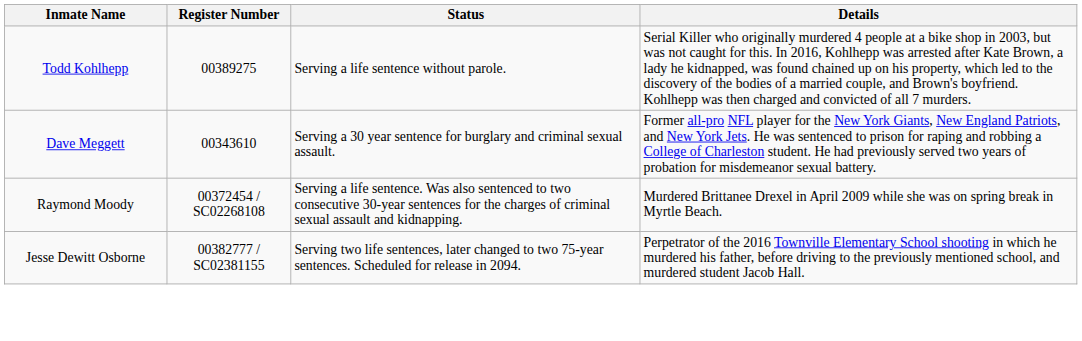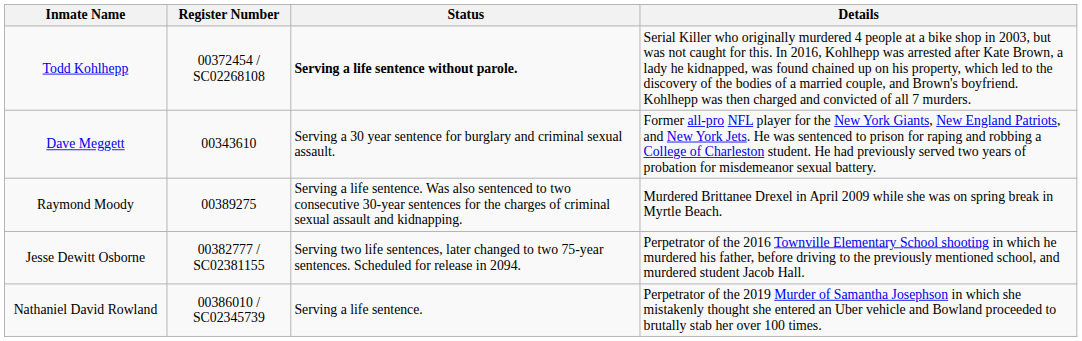 <table class="wikitable sortable">
 <tr>
 <th width=13%>Inmate Name</th>
 <th width=10%>Register Number</th>
 <th width=28%>Status</th>
 <th width=35%>Details</th>
 </tr>
 <tr>
 <td style="text-align:center;"><a href='#'>Todd Kohlhepp</a></td>
-<td style="text-align:center;">00389275</td>
-<td>Serving a life sentence without parole.</td>
+<td style="text-align:center;">00372454 / SC02268108</td>
+<td><strong>Serving a life sentence without parole.</strong></td>
 <td>Serial Killer who originally murdered 4 people at a bike shop in 2003, but was not caught for this. In 2016, Kohlhepp was arrested after Kate Brown, a lady he kidnapped, was found chained up on his property, which led to the discovery of the bodies of a married couple, and Brown's boyfriend. Kohlhepp was then charged and convicted of all 7 murders.</td>
 </tr>
 <tr>
 <td style="text-align:center;"><a href='#'>Dave Meggett</a></td>
 <td style="text-align:center;">00343610</td>
 <td>Serving a 30 year sentence for burglary and criminal sexual assault.</td>
 <td>Former <a href='#'>all-pro</a> <a href='#'>NFL</a> player for the <a href='#'>New York Giants</a>, <a href='#'>New England Patriots</a>, and <a href='#'>New York Jets</a>.  He was sentenced to prison for raping and robbing a <a href='#'>College of Charleston</a> student.  He had previously served two years of probation for misdemeanor sexual battery.</td>
 </tr>
 <tr>
 <td style="text-align:center;">Raymond Moody</td>
-<td style="text-align:center;">00372454 / SC02268108</td>
+<td style="text-align:center;">00389275</td>
 <td>Serving a life sentence. Was also sentenced to two consecutive 30-year sentences for the charges of criminal sexual assault and kidnapping.</td>
 <td>Murdered Brittanee Drexel in April 2009 while she was on spring break in Myrtle Beach.</td>
 </tr>
 <tr>
 <td style="text-align:center;">Jesse Dewitt Osborne</td>
 <td style="text-align:center;">00382777 / SC02381155</td>
 <td>Serving two life sentences, later changed to two 75-year sentences. Scheduled for release in 2094.</td>
 <td>Perpetrator of the 2016 <a href='#'>Townville Elementary School shooting</a> in which he murdered his father, before driving to the previously mentioned school, and murdered student Jacob Hall.</td>
 </tr>
+<tr>
+<td style="text-align:center;">Nathaniel David Rowland</td>
+<td style="text-align:center;">00386010 / SC02345739</td>
+<td>Serving a life sentence.</td>
+<td>Perpetrator of the 2019 <a href='#'>Murder of Samantha Josephson</a> in which she mistakenly thought she entered an Uber vehicle and Bowland proceeded to brutally stab her over 100 times.</td>
+</tr>
 </table>
